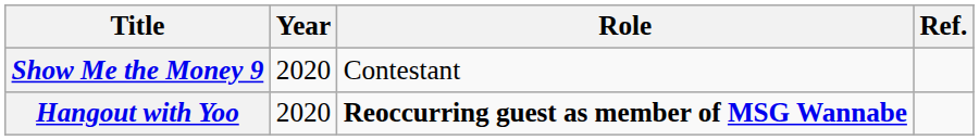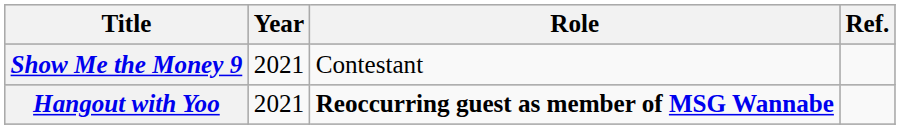 <table class="wikitable plainrowheaders">
 <tr>
 <th scope="col">Title</th>
 <th scope="col">Year</th>
 <th scope="col">Role</th>
 <th scope="col">Ref.</th>
 </tr>
 <tr>
 <th scope="row"><em><a href='#'>Show Me the Money 9</a></em></th>
-<td>2020</td>
+<td>2021</td>
 <td>Contestant</td>
 <td></td>
 </tr>
 <tr>
 <th scope="row"><em><a href='#'>Hangout with Yoo</a></em></th>
-<td>2020</td>
+<td>2021</td>
 <td><strong>Reoccurring guest as member of <a href='#'>MSG Wannabe</a></strong></td>
 <td></td>
 </tr>
 </table>
